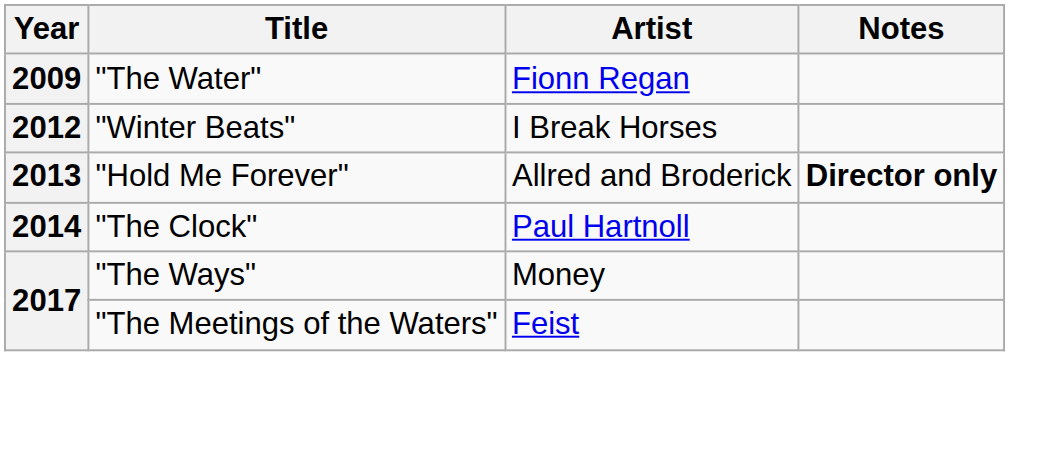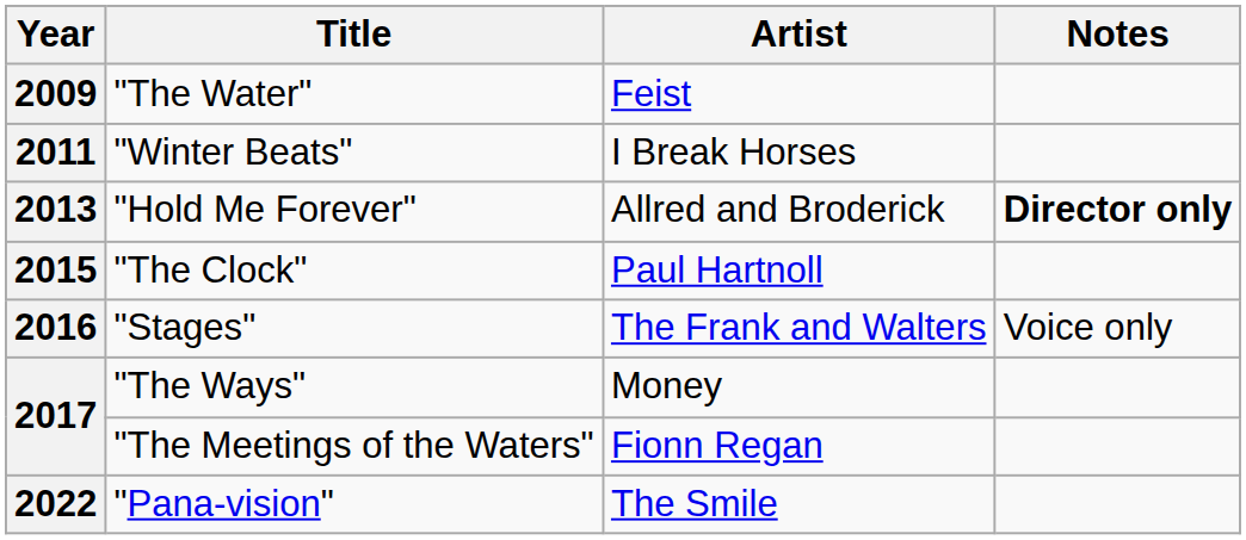 <table class="wikitable plainrowheaders sortable">
 <tr>
 <th>Year</th>
 <th>Title</th>
 <th>Artist</th>
 <th>Notes</th>
 </tr>
 <tr>
 <th scope="row">2009</th>
 <td>"The Water"</td>
-<td><a href='#'>Fionn Regan</a></td>
+<td><a href='#'>Feist</a></td>
 <td></td>
 </tr>
 <tr>
-<th scope="row">2012</th>
+<th scope="row">2011</th>
 <td>"Winter Beats"</td>
 <td>I Break Horses</td>
 <td></td>
 </tr>
 <tr>
 <th scope="row">2013</th>
 <td>"Hold Me Forever"</td>
 <td>Allred and Broderick</td>
 <td><strong>Director only</strong></td>
 </tr>
 <tr>
-<th scope="row">2014</th>
+<th scope="row">2015</th>
 <td>"The Clock"</td>
 <td><a href='#'>Paul Hartnoll</a></td>
 <td></td>
+</tr>
+<tr>
+<th scope="row">2016</th>
+<td>"Stages"</td>
+<td><a href='#'>The Frank and Walters</a></td>
+<td>Voice only</td>
 </tr>
 <tr>
 <th scope="row" rowspan="2">2017</th>
 <td>"The Ways"</td>
 <td>Money</td>
 <td></td>
 </tr>
 <tr>
 <td>"The Meetings of the Waters"</td>
-<td><a href='#'>Feist</a></td>
+<td><a href='#'>Fionn Regan</a></td>
+<td></td>
+</tr>
+<tr>
+<th scope="row">2022</th>
+<td>"<a href='#'>Pana-vision</a>"</td>
+<td><a href='#'>The Smile</a></td>
 <td></td>
 </tr>
 </table>
